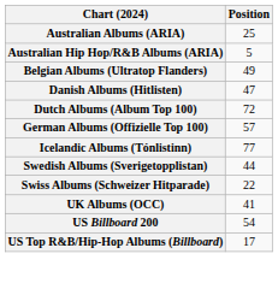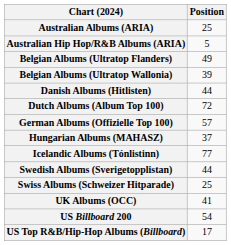 <table class="wikitable sortable plainrowheaders" style="text-align:center">
 <tr>
 <th scope="col">Chart (2024)</th>
 <th scope="col">Position</th>
 </tr>
 <tr>
 <th scope="row">Australian Albums (ARIA)</th>
 <td>25</td>
 </tr>
 <tr>
 <th scope="row">Australian Hip Hop/R&B Albums (ARIA)</th>
 <td>5</td>
 </tr>
 <tr>
 <th scope="row">Belgian Albums (Ultratop Flanders)</th>
 <td>49</td>
 </tr>
 <tr>
+<th scope="row">Belgian Albums (Ultratop Wallonia)</th>
+<td>39</td>
+</tr>
+<tr>
 <th scope="row">Danish Albums (Hitlisten)</th>
-<td>47</td>
+<td>44</td>
 </tr>
 <tr>
 <th scope="row">Dutch Albums (Album Top 100)</th>
 <td>72</td>
 </tr>
 <tr>
 <th scope="row">German Albums (Offizielle Top 100)</th>
 <td>57</td>
+</tr>
+<tr>
+<th scope="row">Hungarian Albums (MAHASZ)</th>
+<td>37</td>
 </tr>
 <tr>
 <th scope="row">Icelandic Albums (Tónlistinn)</th>
 <td>77</td>
 </tr>
 <tr>
 <th scope="row">Swedish Albums (Sverigetopplistan)</th>
 <td>44</td>
 </tr>
 <tr>
 <th scope="row">Swiss Albums (Schweizer Hitparade)</th>
-<td>22</td>
+<td>25</td>
 </tr>
 <tr>
 <th scope="row">UK Albums (OCC)</th>
 <td>41</td>
 </tr>
 <tr>
 <th scope="row">US <em>Billboard</em> 200</th>
 <td>54</td>
 </tr>
 <tr>
 <th scope="row">US Top R&B/Hip-Hop Albums (<em>Billboard</em>)</th>
 <td>17</td>
 </tr>
 </table>
